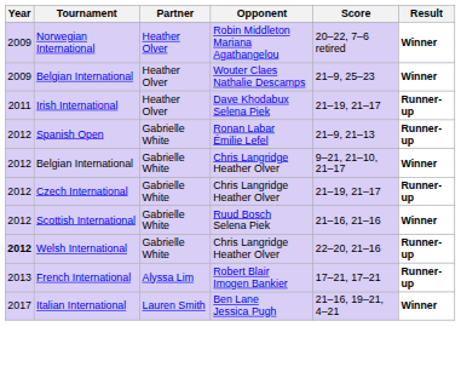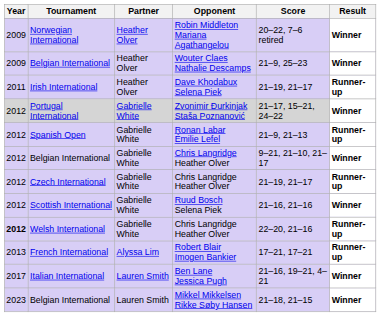 <table class="sortable wikitable" style="font-size: 90%;">
 <tr>
 <th>Year</th>
 <th>Tournament</th>
 <th>Partner</th>
 <th>Opponent</th>
 <th>Score</th>
 <th>Result</th>
 </tr>
 <tr style="background:#D8CEF6">
 <td align="center">2009</td>
 <td align="left"><a href='#'>Norwegian International</a></td>
 <td align="left"> <a href='#'>Heather Olver</a></td>
 <td align="left"> <a href='#'>Robin Middleton</a><br> <a href='#'>Mariana Agathangelou</a></td>
 <td align="left">20–22, 7–6 retired</td>
 <td style="text-align:left; background:white"> <strong>Winner</strong></td>
 </tr>
 <tr style="background:#D8CEF6">
 <td align="center">2009</td>
 <td align="left"><a href='#'>Belgian International</a></td>
 <td align="left"> Heather Olver</td>
 <td align="left"> <a href='#'>Wouter Claes</a><br> <a href='#'>Nathalie Descamps</a></td>
 <td align="left">21–9, 25–23</td>
 <td style="text-align:left; background:white"> <strong>Winner</strong></td>
 </tr>
 <tr style="background:#D8CEF6">
 <td align="center">2011</td>
 <td align="left"><a href='#'>Irish International</a></td>
 <td align="left"> Heather Olver</td>
 <td align="left"> <a href='#'>Dave Khodabux</a><br> <a href='#'>Selena Piek</a></td>
 <td align="left">21–19, 21–17</td>
 <td style="text-align:left; background:white"> <strong>Runner-up</strong></td>
+</tr>
+<tr style="background:#D5D5D5">
+<td align="center">2012</td>
+<td align="left"><a href='#'>Portugal International</a></td>
+<td align="left"> <a href='#'>Gabrielle White</a></td>
+<td align="left"> <a href='#'>Zvonimir Đurkinjak</a><br> <a href='#'>Staša Poznanović</a></td>
+<td align="left">21–17, 15–21, 24–22</td>
+<td style="text-align:left; background:white"> <strong>Winner</strong></td>
 </tr>
 <tr style="background:#D8CEF6">
 <td align="center">2012</td>
 <td align="left"><a href='#'>Spanish Open</a></td>
 <td align="left"> Gabrielle White</td>
 <td align="left"> <a href='#'>Ronan Labar</a><br> <a href='#'>Émilie Lefel</a></td>
 <td align="left">21–9, 21–13</td>
 <td style="text-align:left; background:white"> <strong>Runner-up</strong></td>
 </tr>
 <tr style="background:#D8CEF6">
 <td align="center">2012</td>
 <td align="left">Belgian International</td>
 <td align="left"> Gabrielle White</td>
 <td align="left"> <a href='#'>Chris Langridge</a><br> Heather Olver</td>
 <td align="left">9–21, 21–10, 21–17</td>
 <td style="text-align:left; background:white"> <strong>Winner</strong></td>
 </tr>
 <tr style="background:#D8CEF6">
 <td align="center">2012</td>
 <td align="left"><a href='#'>Czech International</a></td>
 <td align="left"> Gabrielle White</td>
 <td align="left"> Chris Langridge<br> Heather Olver</td>
 <td align="left">21–19, 21–17</td>
 <td style="text-align:left; background:white"> <strong>Runner-up</strong></td>
 </tr>
 <tr style="background:#D8CEF6">
 <td align="center">2012</td>
 <td align="left"><a href='#'>Scottish International</a></td>
 <td align="left"> Gabrielle White</td>
 <td align="left"> <a href='#'>Ruud Bosch</a><br> Selena Piek</td>
 <td align="left">21–16, 21–16</td>
 <td style="text-align:left; background:white"> <strong>Winner</strong></td>
 </tr>
 <tr style="background:#D8CEF6">
 <td align="center"><strong>2012</strong></td>
 <td align="left"><a href='#'>Welsh International</a></td>
 <td align="left"> Gabrielle White</td>
 <td align="left"> Chris Langridge<br> Heather Olver</td>
 <td align="left">22–20, 21–16</td>
 <td style="text-align:left; background:white"> <strong>Runner-up</strong></td>
 </tr>
 <tr style="background:#D8CEF6">
 <td align="center">2013</td>
 <td align="left"><a href='#'>French International</a></td>
 <td align="left"> <a href='#'>Alyssa Lim</a></td>
 <td align="left"> <a href='#'>Robert Blair</a><br> <a href='#'>Imogen Bankier</a></td>
 <td align="left">17–21, 17–21</td>
 <td style="text-align:left; background:white"> <strong>Runner-up</strong></td>
 </tr>
 <tr style="background:#D8CEF6">
 <td align="center">2017</td>
 <td align="left"><a href='#'>Italian International</a></td>
 <td align="left"> <a href='#'>Lauren Smith</a></td>
 <td align="left"> <a href='#'>Ben Lane</a><br> <a href='#'>Jessica Pugh</a></td>
 <td align="left">21–16, 19–21, 4–21</td>
 <td style="text-align:left; background:white"> <strong>Winner</strong></td>
 </tr>
+<tr style="background:#D8CEF6">
+<td align="center">2023</td>
+<td align="left">Belgian International</td>
+<td align="left"> Lauren Smith</td>
+<td align="left"> <a href='#'>Mikkel Mikkelsen</a><br> <a href='#'>Rikke Søby Hansen</a></td>
+<td align="left">21–18, 21–15</td>
+<td style="text-align:left; background:white"> <strong>Winner</strong></td>
+</tr>
 </table>
